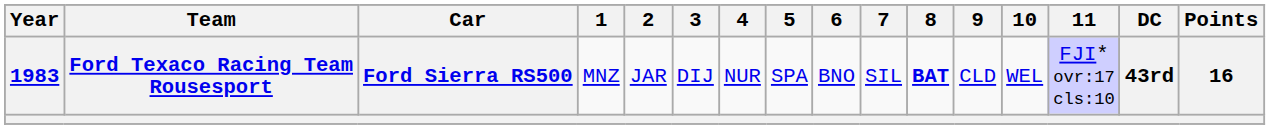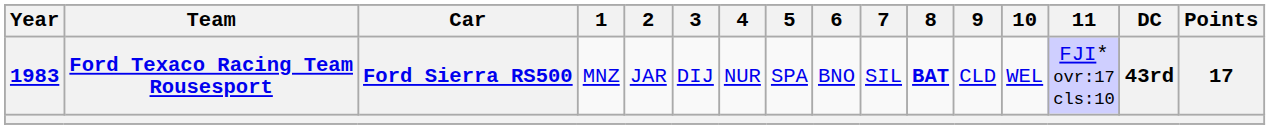 <table class="wikitable" style="text-align:center; font-size:85%">
 <tr>
 <th>Year</th>
 <th>Team</th>
 <th>Car</th>
 <th>1</th>
 <th>2</th>
 <th>3</th>
 <th>4</th>
 <th>5</th>
 <th>6</th>
 <th>7</th>
 <th>8</th>
 <th>9</th>
 <th>10</th>
 <th>11</th>
 <th>DC</th>
 <th>Points</th>
 </tr>
 <tr>
 <th><a href='#'>1983</a></th>
 <th nowrap><a href='#'>Ford Texaco Racing Team</a><br><a href='#'>Rousesport</a></th>
 <th nowrap><a href='#'>Ford Sierra RS500</a></th>
 <td><a href='#'>MNZ</a></td>
 <td><a href='#'>JAR</a></td>
 <td><a href='#'>DIJ</a></td>
 <td><a href='#'>NUR</a></td>
 <td><a href='#'>SPA</a></td>
 <td><a href='#'>BNO</a></td>
 <td><a href='#'>SIL</a></td>
 <td><strong><a href='#'>BAT</a></strong></td>
 <td><a href='#'>CLD</a></td>
 <td><a href='#'>WEL</a></td>
 <td style="background:#cfcfff;"><a href='#'>FJI</a>*<br><small>ovr:17<br>cls:10</small></td>
 <th>43rd</th>
-<th>16</th>
+<th>17</th>
 </tr>
 <tr>
 <th colspan="17"></th>
 </tr>
 </table>
